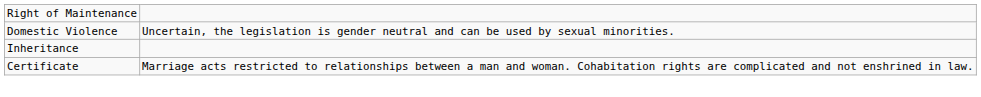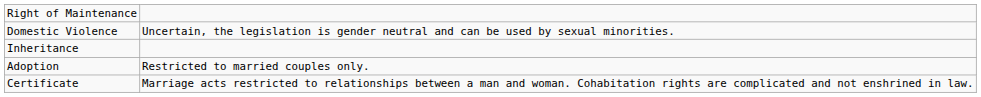 <table class="wikitable">
 <tr>
 <td>Right of Maintenance</td>
 <td></td>
 </tr>
 <tr>
 <td>Domestic Violence</td>
 <td>Uncertain, the legislation is gender neutral and can be used by sexual minorities.</td>
 </tr>
 <tr>
 <td>Inheritance</td>
 <td></td>
 </tr>
 <tr>
+<td>Adoption</td>
+<td>Restricted to married couples only.</td>
+</tr>
+<tr>
 <td>Certificate</td>
 <td>Marriage acts restricted to relationships between a man and woman. Cohabitation rights are complicated and not enshrined in law.</td>
 </tr>
 </table>
